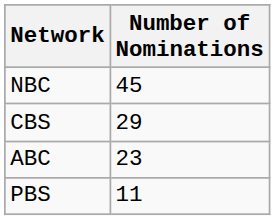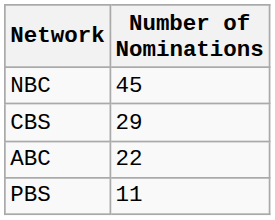 <table class="wikitable">
 <tr>
 <th>Network</th>
 <th>Number of<br>Nominations</th>
 </tr>
 <tr>
 <td>NBC</td>
 <td>45</td>
 </tr>
 <tr>
 <td>CBS</td>
 <td>29</td>
 </tr>
 <tr>
 <td>ABC</td>
-<td>23</td>
+<td>22</td>
 </tr>
 <tr>
 <td>PBS</td>
 <td>11</td>
 </tr>
 </table>
